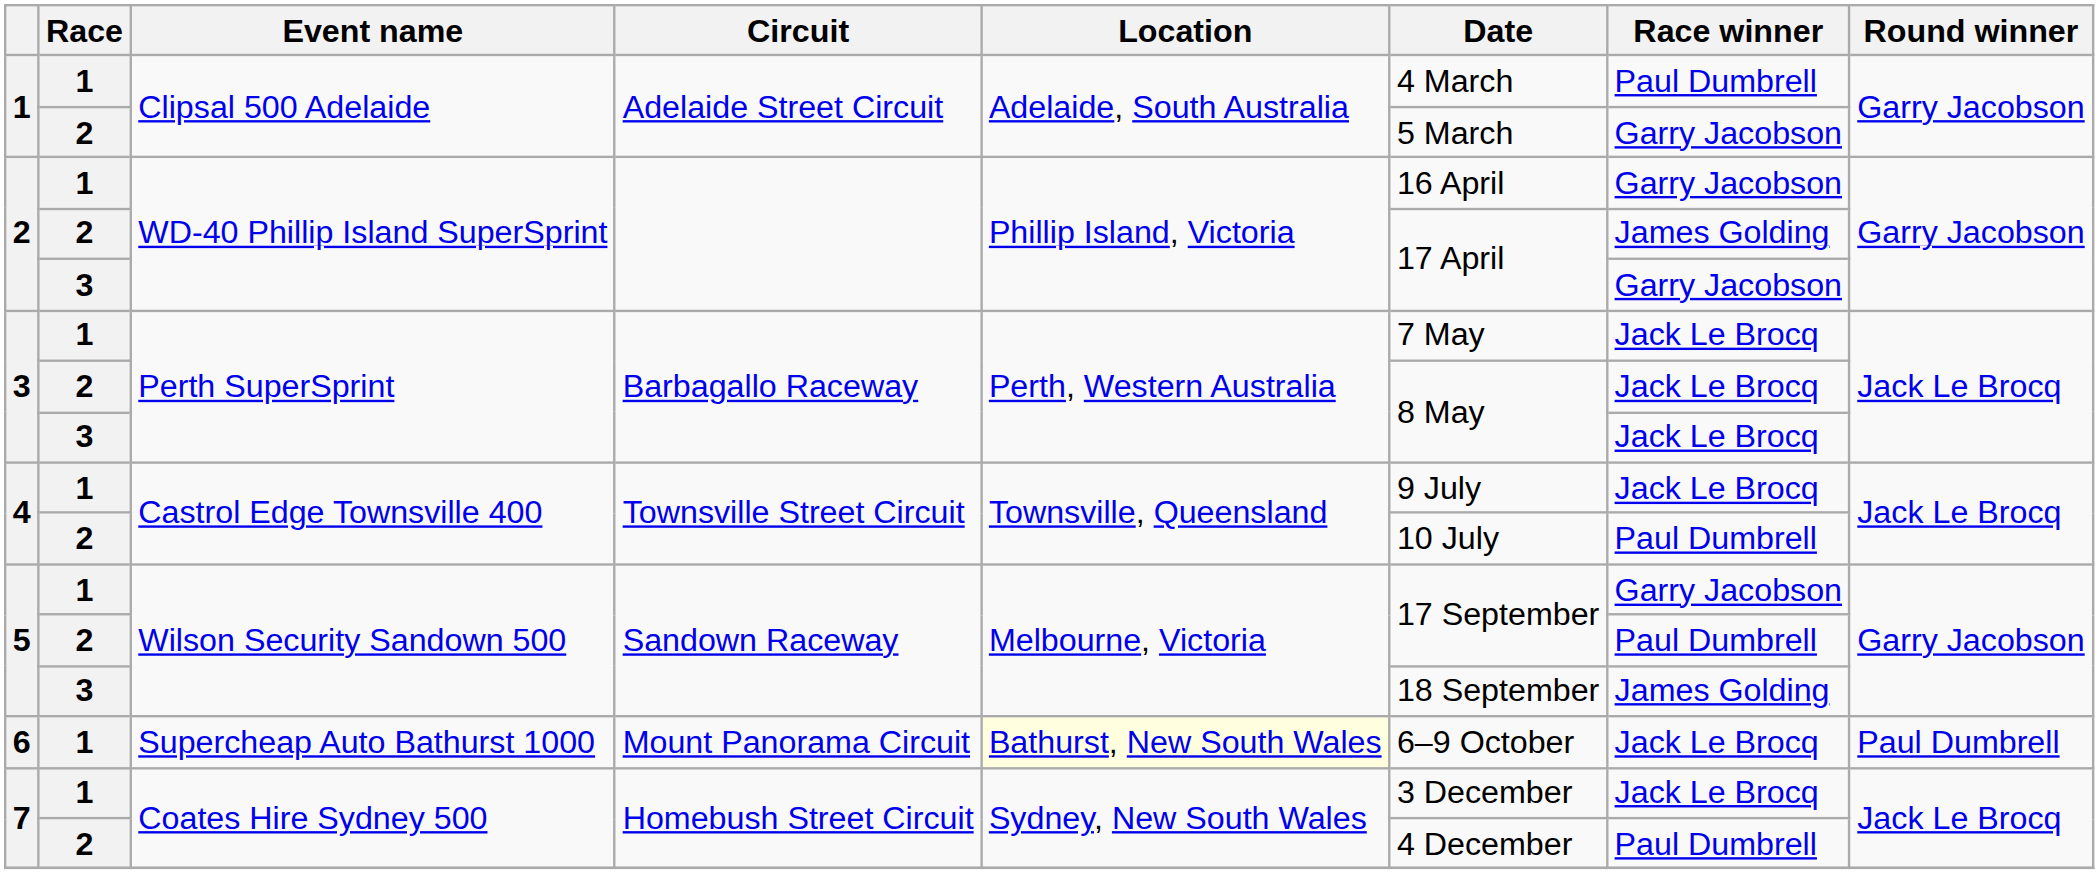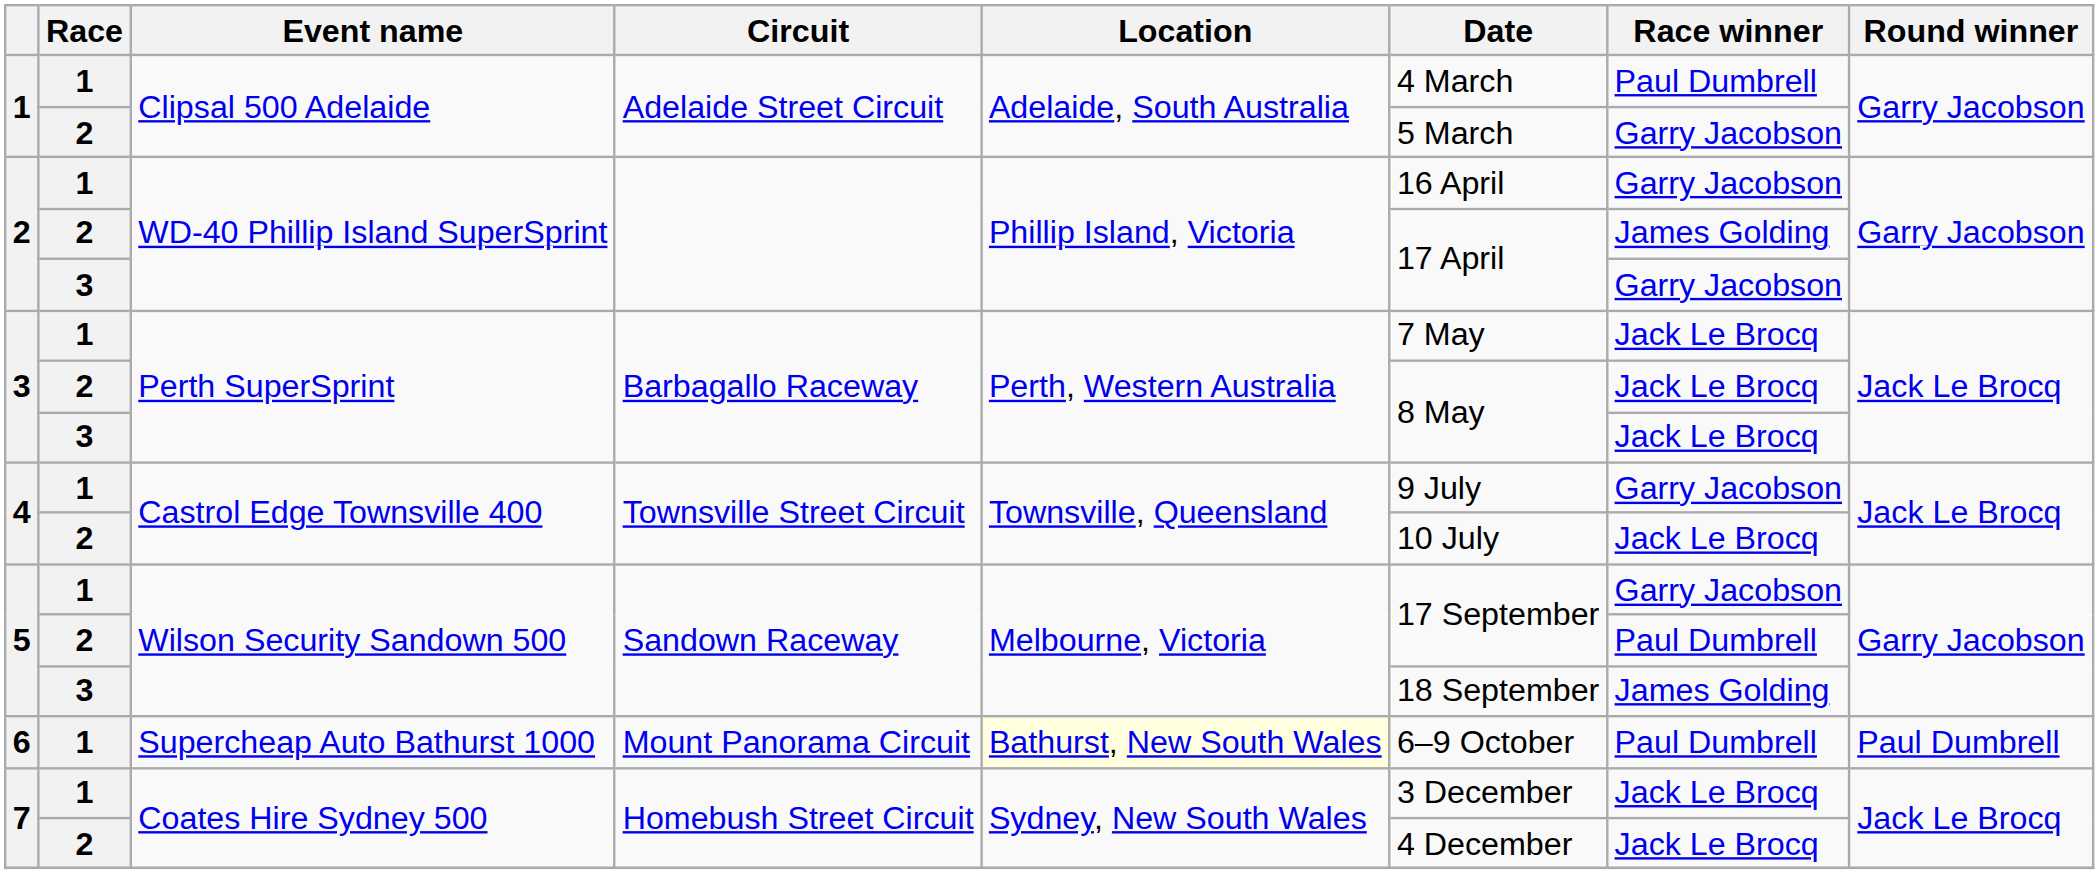 <table class="wikitable" style="font-size: 85%">
 <tr>
 <th></th>
 <th>Race</th>
 <th>Event name</th>
 <th>Circuit</th>
 <th>Location</th>
 <th>Date</th>
 <th>Race winner</th>
 <th>Round winner</th>
 </tr>
 <tr>
 <th rowspan="2">1</th>
 <th>1</th>
 <td rowspan="2"> <a href='#'>Clipsal 500 Adelaide</a></td>
 <td rowspan="2"><a href='#'>Adelaide Street Circuit</a></td>
 <td rowspan="2"><a href='#'>Adelaide</a>, <a href='#'>South Australia</a></td>
 <td>4 March</td>
 <td><a href='#'>Paul Dumbrell</a></td>
 <td rowspan="2"><a href='#'>Garry Jacobson</a></td>
 </tr>
 <tr>
 <th>2</th>
 <td>5 March</td>
 <td><a href='#'>Garry Jacobson</a></td>
 </tr>
 <tr>
 <th rowspan="3">2</th>
 <th>1</th>
 <td rowspan="3"> <a href='#'>WD-40 Phillip Island SuperSprint</a></td>
 <td rowspan="3"></td>
 <td rowspan="3"><a href='#'>Phillip Island</a>, <a href='#'>Victoria</a></td>
 <td>16 April</td>
 <td><a href='#'>Garry Jacobson</a></td>
 <td rowspan="3"><a href='#'>Garry Jacobson</a></td>
 </tr>
 <tr>
 <th>2</th>
 <td rowspan="2">17 April</td>
 <td><a href='#'>James Golding</a></td>
 </tr>
 <tr>
 <th>3</th>
 <td><a href='#'>Garry Jacobson</a></td>
 </tr>
 <tr>
 <th rowspan="3">3</th>
 <th>1</th>
 <td rowspan="3"> <a href='#'>Perth SuperSprint</a></td>
 <td rowspan="3"><a href='#'>Barbagallo Raceway</a></td>
 <td rowspan="3"><a href='#'>Perth</a>, <a href='#'>Western Australia</a></td>
 <td>7 May</td>
 <td><a href='#'>Jack Le Brocq</a></td>
 <td rowspan="3"><a href='#'>Jack Le Brocq</a></td>
 </tr>
 <tr>
 <th>2</th>
 <td rowspan="2">8 May</td>
 <td><a href='#'>Jack Le Brocq</a></td>
 </tr>
 <tr>
 <th>3</th>
 <td><a href='#'>Jack Le Brocq</a></td>
 </tr>
 <tr>
 <th rowspan="2">4</th>
 <th>1</th>
 <td rowspan="2"> <a href='#'>Castrol Edge Townsville 400</a></td>
 <td rowspan="2"><a href='#'>Townsville Street Circuit</a></td>
 <td rowspan="2"><a href='#'>Townsville</a>, <a href='#'>Queensland</a></td>
 <td>9 July</td>
-<td><a href='#'>Jack Le Brocq</a></td>
+<td><a href='#'>Garry Jacobson</a></td>
 <td rowspan="2"><a href='#'>Jack Le Brocq</a></td>
 </tr>
 <tr>
 <th>2</th>
 <td>10 July</td>
-<td><a href='#'>Paul Dumbrell</a></td>
+<td><a href='#'>Jack Le Brocq</a></td>
 </tr>
 <tr>
 <th rowspan="3">5</th>
 <th>1</th>
 <td rowspan="3"> <a href='#'>Wilson Security Sandown 500</a></td>
 <td rowspan="3"><a href='#'>Sandown Raceway</a></td>
 <td rowspan="3"><a href='#'>Melbourne</a>, <a href='#'>Victoria</a></td>
 <td rowspan="2">17 September</td>
 <td><a href='#'>Garry Jacobson</a></td>
 <td rowspan="3"><a href='#'>Garry Jacobson</a></td>
 </tr>
 <tr>
 <th>2</th>
 <td><a href='#'>Paul Dumbrell</a></td>
 </tr>
 <tr>
 <th>3</th>
 <td>18 September</td>
 <td><a href='#'>James Golding</a></td>
 </tr>
 <tr>
 <th>6</th>
 <th>1</th>
 <td> <a href='#'>Supercheap Auto Bathurst 1000</a></td>
 <td><a href='#'>Mount Panorama Circuit</a></td>
 <td style="background: lightyellow;"><a href='#'>Bathurst</a>, <a href='#'>New South Wales</a></td>
 <td>6–9 October</td>
-<td><a href='#'>Jack Le Brocq</a></td>
+<td><a href='#'>Paul Dumbrell</a></td>
 <td><a href='#'>Paul Dumbrell</a></td>
 </tr>
 <tr>
 <th rowspan="2">7</th>
 <th>1</th>
 <td rowspan="2"> <a href='#'>Coates Hire Sydney 500</a></td>
 <td rowspan="2"><a href='#'>Homebush Street Circuit</a></td>
 <td rowspan="2"><a href='#'>Sydney</a>, <a href='#'>New South Wales</a></td>
 <td>3 December</td>
 <td><a href='#'>Jack Le Brocq</a></td>
 <td rowspan="2"><a href='#'>Jack Le Brocq</a></td>
 </tr>
 <tr>
 <th>2</th>
 <td>4 December</td>
-<td><a href='#'>Paul Dumbrell</a></td>
+<td><a href='#'>Jack Le Brocq</a></td>
 </tr>
 <tr>
 </tr>
 </table>
